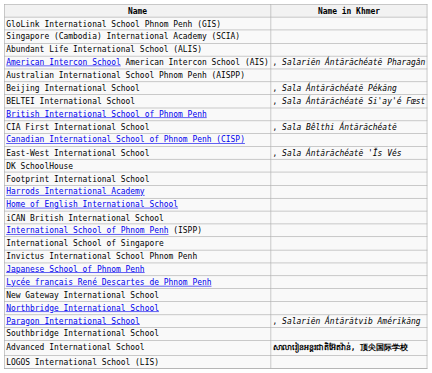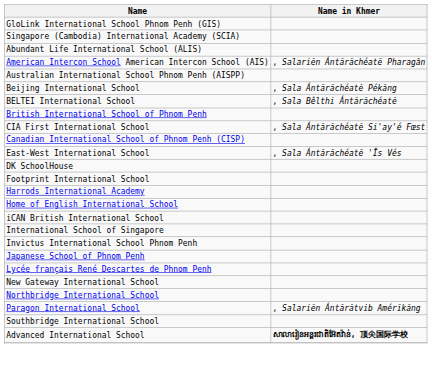 <table class="wikitable sortable" style="text-align:left">
 <tr>
 <th>Name</th>
 <th>Name in Khmer</th>
 </tr>
 <tr>
 <td>GloLink International School Phnom Penh (GIS)</td>
 <td></td>
 </tr>
 <tr>
 <td>Singapore (Cambodia) International Academy (SCIA)</td>
 <td></td>
 </tr>
 <tr>
 <td>Abundant Life International School (ALIS)</td>
 <td></td>
 </tr>
 <tr>
 <td><a href='#'>American Intercon School</a> American Intercon School (AIS)</td>
 <td>, <em>Salariĕn Ántărăchéatĕ Pharagân</em></td>
 </tr>
 <tr>
 <td>Australian International School Phnom Penh (AISPP)</td>
 <td></td>
 </tr>
 <tr>
 <td>Beijing International School</td>
 <td>, <em>Sala Ántărăchéatĕ Pékăng</em></td>
 </tr>
 <tr>
 <td>BELTEI International School</td>
-<td>, <em>Sala Ántărăchéatĕ Si'ay'é Fœst</em></td>
+<td>, <em>Sala Bêlthi Ántărăchéatĕ</em></td>
 </tr>
 <tr>
 <td><a href='#'>British International School of Phnom Penh</a></td>
 <td></td>
 </tr>
 <tr>
 <td>CIA First International School</td>
-<td>, <em>Sala Bêlthi Ántărăchéatĕ</em></td>
+<td>, <em>Sala Ántărăchéatĕ Si'ay'é Fœst</em></td>
 </tr>
 <tr>
 <td><a href='#'>Canadian International School of Phnom Penh (CISP)</a></td>
 <td></td>
 </tr>
 <tr>
 <td>East-West International School</td>
 <td>, <em>Sala Ántărăchéatĕ 'Ĭs Vés</em></td>
 </tr>
 <tr>
 <td>DK SchoolHouse</td>
 <td>  </td>
 </tr>
 <tr>
 <td>Footprint International School</td>
 <td></td>
 </tr>
 <tr>
 <td><a href='#'>Harrods International Academy</a></td>
 <td></td>
 </tr>
 <tr>
 <td><a href='#'>Home of English International School</a></td>
 <td></td>
 </tr>
 <tr>
 <td>iCAN British International School</td>
-<td></td>
-</tr>
-<tr>
-<td><a href='#'>International School of Phnom Penh</a> (ISPP)</td>
 <td></td>
 </tr>
 <tr>
 <td>International School of Singapore</td>
 <td></td>
 </tr>
 <tr>
 <td>Invictus International School Phnom Penh</td>
 <td></td>
 </tr>
 <tr>
 <td><a href='#'>Japanese School of Phnom Penh</a></td>
 <td></td>
 </tr>
 <tr>
 <td><a href='#'>Lycée français René Descartes de Phnom Penh</a></td>
 <td></td>
 </tr>
 <tr>
 <td>New Gateway International School</td>
 <td></td>
 </tr>
 <tr>
 <td><a href='#'>Northbridge International School</a></td>
 <td></td>
 </tr>
 <tr>
 <td><a href='#'>Paragon International School</a></td>
 <td>, <em>Salariĕn Ántărătvib Amérĭkăng</em></td>
 </tr>
 <tr>
 <td>Southbridge International School</td>
 <td></td>
 </tr>
 <tr>
 <td>Advanced International School</td>
 <td><strong>សាលារៀនអន្តរជាតិអ៊ែតវ៉ាន់, 顶尖国际学校</strong></td>
 </tr>
 <tr>
-<td>LOGOS International School (LIS)</td>
-<td></td>
-</tr>
-<tr>
 </tr>
 </table>
